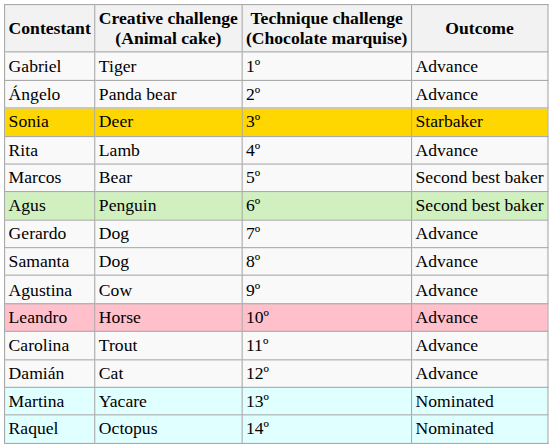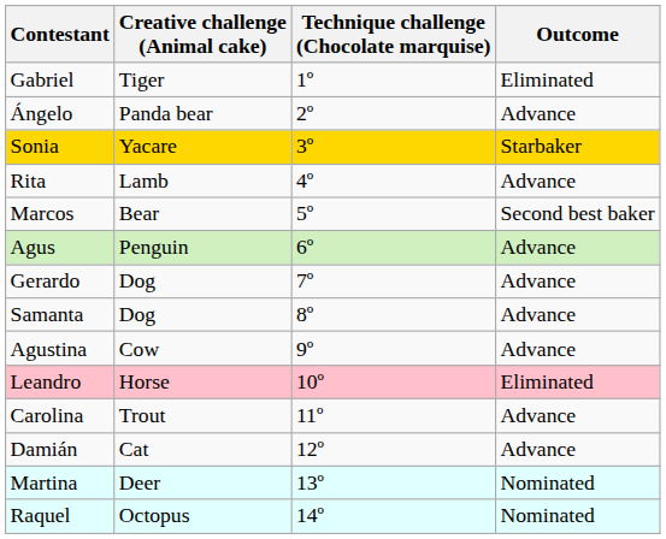 <table class="wikitable">
 <tr>
 <th>Contestant</th>
 <th>Creative challenge<br>(Animal cake)</th>
 <th>Technique challenge<br>(Chocolate marquise)</th>
 <th>Outcome</th>
 </tr>
 <tr>
 <td>Gabriel</td>
 <td>Tiger</td>
 <td>1º</td>
-<td>Advance</td>
+<td>Eliminated</td>
 </tr>
 <tr>
 <td>Ángelo</td>
 <td>Panda bear</td>
 <td>2º</td>
 <td>Advance</td>
 </tr>
 <tr style="background:gold">
 <td>Sonia</td>
-<td>Deer</td>
+<td>Yacare</td>
 <td>3º</td>
 <td>Starbaker</td>
 </tr>
 <tr>
 <td>Rita</td>
 <td>Lamb</td>
 <td>4º</td>
 <td>Advance</td>
 </tr>
 <tr>
 <td>Marcos</td>
 <td>Bear</td>
 <td>5º</td>
 <td>Second best baker</td>
 </tr>
 <tr style="background:#d0f0c0">
 <td>Agus</td>
 <td>Penguin</td>
 <td>6º</td>
-<td>Second best baker</td>
+<td>Advance</td>
 </tr>
 <tr>
 <td>Gerardo</td>
 <td>Dog</td>
 <td>7º</td>
 <td>Advance</td>
 </tr>
 <tr>
 <td>Samanta</td>
 <td>Dog</td>
 <td>8º</td>
 <td>Advance</td>
 </tr>
 <tr>
 <td>Agustina</td>
 <td>Cow</td>
 <td>9º</td>
 <td>Advance</td>
 </tr>
 <tr style="background:pink">
 <td>Leandro</td>
 <td>Horse</td>
 <td>10º</td>
-<td>Advance</td>
+<td>Eliminated</td>
 </tr>
 <tr>
 <td>Carolina</td>
 <td>Trout</td>
 <td>11º</td>
 <td>Advance</td>
 </tr>
 <tr>
 <td>Damián</td>
 <td>Cat</td>
 <td>12º</td>
 <td>Advance</td>
 </tr>
 <tr style="background:#e0ffff">
 <td>Martina</td>
-<td>Yacare</td>
+<td>Deer</td>
 <td>13º</td>
 <td>Nominated</td>
 </tr>
 <tr style="background:#e0ffff">
 <td>Raquel</td>
 <td>Octopus</td>
 <td>14º</td>
 <td>Nominated</td>
 </tr>
 </table>
